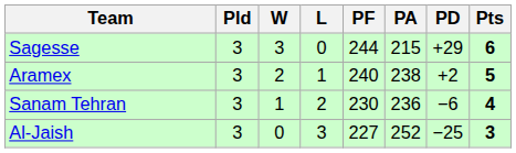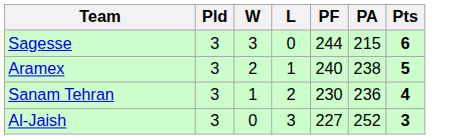 <table class="wikitable" style="text-align:center;">
 <tr>
 <th width=180>Team</th>
 <th width=30>Pld</th>
 <th width=30>W</th>
 <th width=30>L</th>
 <th width=30>PF</th>
 <th width=30>PA</th>
-<th width=30>PD</th>
 <th width=30>Pts</th>
 </tr>
 <tr bgcolor="#ccffcc">
 <td align="left"> <a href='#'>Sagesse</a></td>
 <td>3</td>
 <td>3</td>
 <td>0</td>
 <td>244</td>
 <td>215</td>
-<td>+29</td>
 <td><strong>6</strong></td>
 </tr>
 <tr bgcolor="#ccffcc">
 <td align="left"> <a href='#'>Aramex</a></td>
 <td>3</td>
 <td>2</td>
 <td>1</td>
 <td>240</td>
 <td>238</td>
-<td>+2</td>
 <td><strong>5</strong></td>
 </tr>
 <tr bgcolor="#ccffcc">
 <td align="left"> <a href='#'>Sanam Tehran</a></td>
 <td>3</td>
 <td>1</td>
 <td>2</td>
 <td>230</td>
 <td>236</td>
-<td>−6</td>
 <td><strong>4</strong></td>
 </tr>
 <tr bgcolor="#ccffcc">
 <td align="left"> <a href='#'>Al-Jaish</a></td>
 <td>3</td>
 <td>0</td>
 <td>3</td>
 <td>227</td>
 <td>252</td>
-<td>−25</td>
 <td><strong>3</strong></td>
 </tr>
 </table>
